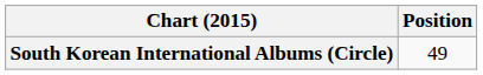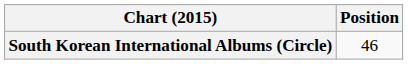 <table class="wikitable plainrowheaders">
 <tr>
 <th>Chart (2015)</th>
 <th>Position</th>
 </tr>
 <tr>
 <th scope="row">South Korean International Albums (Circle)</th>
-<td align="center">49</td>
+<td align="center">46</td>
 </tr>
 </table>
